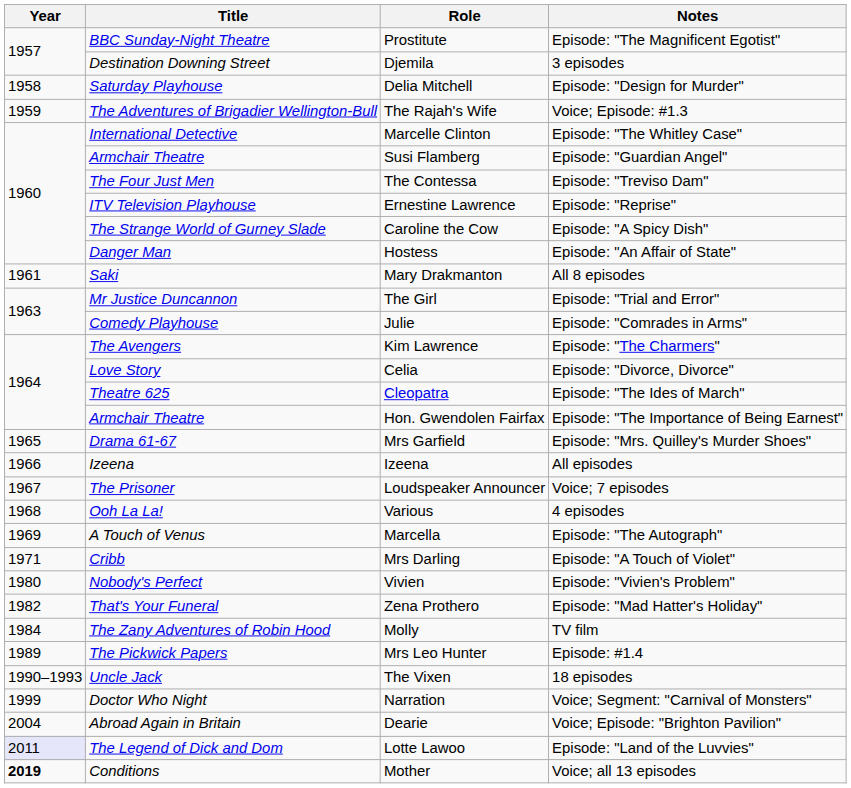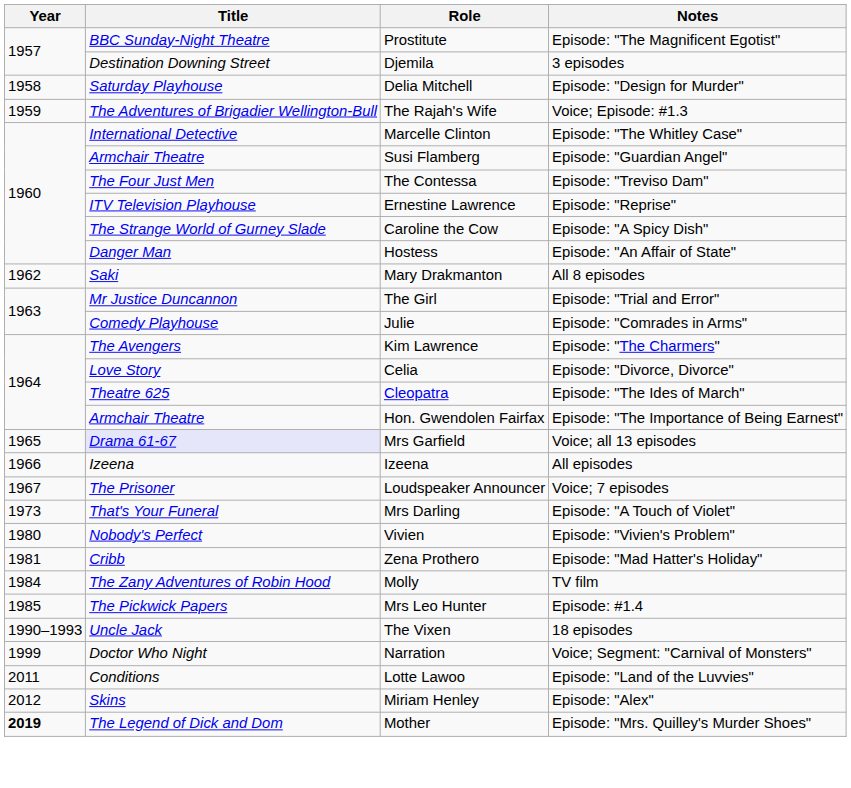 <table class="wikitable">
 <tr>
 <th>Year</th>
 <th>Title</th>
 <th>Role</th>
 <th>Notes</th>
 </tr>
 <tr>
 <td rowspan="2">1957</td>
 <td><em><a href='#'>BBC Sunday-Night Theatre</a></em></td>
 <td>Prostitute</td>
 <td>Episode: "The Magnificent Egotist"</td>
 </tr>
 <tr>
 <td><em>Destination Downing Street</em></td>
 <td>Djemila</td>
 <td>3 episodes</td>
 </tr>
 <tr>
 <td>1958</td>
 <td><em><a href='#'>Saturday Playhouse</a></em></td>
 <td>Delia Mitchell</td>
 <td>Episode: "Design for Murder"</td>
 </tr>
 <tr>
 <td>1959</td>
 <td><em><a href='#'>The Adventures of Brigadier Wellington-Bull</a></em></td>
 <td>The Rajah's Wife</td>
 <td>Voice; Episode: #1.3</td>
 </tr>
 <tr>
 <td rowspan="6">1960</td>
 <td><em><a href='#'>International Detective</a></em></td>
 <td>Marcelle Clinton</td>
 <td>Episode: "The Whitley Case"</td>
 </tr>
 <tr>
 <td><em><a href='#'>Armchair Theatre</a></em></td>
 <td>Susi Flamberg</td>
 <td>Episode: "Guardian Angel"</td>
 </tr>
 <tr>
 <td><em><a href='#'>The Four Just Men</a></em></td>
 <td>The Contessa</td>
 <td>Episode: "Treviso Dam"</td>
 </tr>
 <tr>
 <td><em><a href='#'>ITV Television Playhouse</a></em></td>
 <td>Ernestine Lawrence</td>
 <td>Episode: "Reprise"</td>
 </tr>
 <tr>
 <td><em><a href='#'>The Strange World of Gurney Slade</a></em></td>
 <td>Caroline the Cow</td>
 <td>Episode: "A Spicy Dish"</td>
 </tr>
 <tr>
 <td><em><a href='#'>Danger Man</a></em></td>
 <td>Hostess</td>
 <td>Episode: "An Affair of State"</td>
 </tr>
 <tr>
-<td>1961</td>
+<td>1962</td>
 <td><em><a href='#'>Saki</a></em></td>
 <td>Mary Drakmanton</td>
 <td>All 8 episodes</td>
 </tr>
 <tr>
 <td rowspan="2">1963</td>
 <td><em><a href='#'>Mr Justice Duncannon</a></em></td>
 <td>The Girl</td>
 <td>Episode: "Trial and Error"</td>
 </tr>
 <tr>
 <td><em><a href='#'>Comedy Playhouse</a></em></td>
 <td>Julie</td>
 <td>Episode: "Comrades in Arms"</td>
 </tr>
 <tr>
 <td rowspan="4">1964</td>
 <td><em><a href='#'>The Avengers</a></em></td>
 <td>Kim Lawrence</td>
 <td>Episode: "<a href='#'>The Charmers</a>"</td>
 </tr>
 <tr>
 <td><em><a href='#'>Love Story</a></em></td>
 <td>Celia</td>
 <td>Episode: "Divorce, Divorce"</td>
 </tr>
 <tr>
 <td><em><a href='#'>Theatre 625</a></em></td>
 <td><a href='#'>Cleopatra</a></td>
 <td>Episode: "The Ides of March"</td>
 </tr>
 <tr>
 <td><em><a href='#'>Armchair Theatre</a></em></td>
 <td>Hon. Gwendolen Fairfax</td>
 <td>Episode: "The Importance of Being Earnest"</td>
 </tr>
 <tr>
 <td>1965</td>
-<td><em><a href='#'>Drama 61-67</a></em></td>
+<td style="background: lavender;"><em><a href='#'>Drama 61-67</a></em></td>
 <td>Mrs Garfield</td>
-<td>Episode: "Mrs. Quilley's Murder Shoes"</td>
+<td>Voice; all 13 episodes</td>
 </tr>
 <tr>
 <td>1966</td>
 <td><em>Izeena</em></td>
 <td>Izeena</td>
 <td>All episodes</td>
 </tr>
 <tr>
 <td>1967</td>
 <td><em><a href='#'>The Prisoner</a></em></td>
 <td>Loudspeaker Announcer</td>
 <td>Voice; 7 episodes</td>
 </tr>
 <tr>
-<td>1968</td>
-<td><em><a href='#'>Ooh La La!</a></em></td>
-<td>Various</td>
-<td>4 episodes</td>
-</tr>
-<tr>
-<td>1969</td>
-<td><em>A Touch of Venus</em></td>
-<td>Marcella</td>
-<td>Episode: "The Autograph"</td>
-</tr>
-<tr>
-<td>1971</td>
-<td><em><a href='#'>Cribb</a></em></td>
+<td>1973</td>
+<td><em><a href='#'>That's Your Funeral</a></em></td>
 <td>Mrs Darling</td>
 <td>Episode: "A Touch of Violet"</td>
 </tr>
 <tr>
 <td>1980</td>
 <td><em><a href='#'>Nobody's Perfect</a></em></td>
 <td>Vivien</td>
 <td>Episode: "Vivien's Problem"</td>
 </tr>
 <tr>
-<td>1982</td>
-<td><em><a href='#'>That's Your Funeral</a></em></td>
+<td>1981</td>
+<td><em><a href='#'>Cribb</a></em></td>
 <td>Zena Prothero</td>
 <td>Episode: "Mad Hatter's Holiday"</td>
 </tr>
 <tr>
 <td>1984</td>
 <td><em><a href='#'>The Zany Adventures of Robin Hood</a></em></td>
 <td>Molly</td>
 <td>TV film</td>
 </tr>
 <tr>
-<td>1989</td>
+<td>1985</td>
 <td><em><a href='#'>The Pickwick Papers</a></em></td>
 <td>Mrs Leo Hunter</td>
 <td>Episode: #1.4</td>
 </tr>
 <tr>
 <td>1990–1993</td>
 <td><em><a href='#'>Uncle Jack</a></em></td>
 <td>The Vixen</td>
 <td>18 episodes</td>
 </tr>
 <tr>
 <td>1999</td>
 <td><em>Doctor Who Night</em></td>
 <td>Narration</td>
 <td>Voice; Segment: "Carnival of Monsters"</td>
 </tr>
 <tr>
-<td>2004</td>
-<td><em>Abroad Again in Britain</em></td>
-<td>Dearie</td>
-<td>Voice; Episode: "Brighton Pavilion"</td>
-</tr>
-<tr>
-<td style="background: lavender;">2011</td>
-<td><em><a href='#'>The Legend of Dick and Dom</a></em></td>
+<td>2011</td>
+<td><em>Conditions</em></td>
 <td>Lotte Lawoo</td>
 <td>Episode: "Land of the Luvvies"</td>
 </tr>
 <tr>
+<td>2012</td>
+<td><em><a href='#'>Skins</a></em></td>
+<td>Miriam Henley</td>
+<td>Episode: "Alex"</td>
+</tr>
+<tr>
 <td><strong>2019</strong></td>
-<td><em>Conditions</em></td>
+<td><em><a href='#'>The Legend of Dick and Dom</a></em></td>
 <td>Mother</td>
-<td>Voice; all 13 episodes</td>
+<td>Episode: "Mrs. Quilley's Murder Shoes"</td>
 </tr>
 </table>
